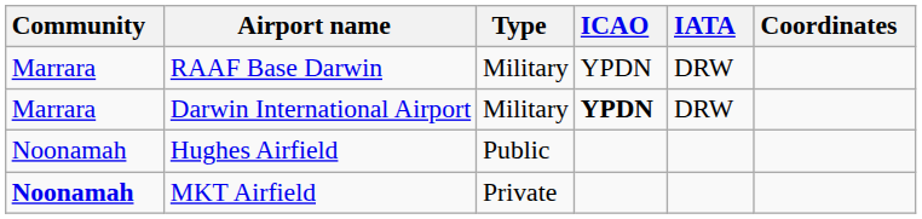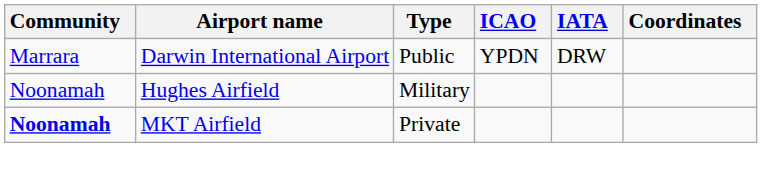 <table class="wikitable sortable" style="width:auto;">
 <tr>
 <th width="*"><strong>Community</strong>  </th>
 <th width="*"><strong>Airport name</strong>  </th>
 <th width="*"><strong>Type</strong>  </th>
 <th width="*"><strong><a href='#'>ICAO</a></strong>  </th>
 <th width="*"><strong><a href='#'>IATA</a></strong>  </th>
 <th width="*"><strong>Coordinates</strong>  </th>
 </tr>
 <tr>
 <td><a href='#'>Marrara</a></td>
-<td><a href='#'>RAAF Base Darwin</a></td>
-<td>Military</td>
+<td><a href='#'>Darwin International Airport</a></td>
+<td>Public</td>
 <td>YPDN</td>
-<td>DRW</td>
-<td></td>
-</tr>
-<tr>
-<td><a href='#'>Marrara</a></td>
-<td><a href='#'>Darwin International Airport</a></td>
-<td>Military</td>
-<td><strong>YPDN</strong></td>
 <td>DRW</td>
 <td></td>
 </tr>
 <tr>
 <td><a href='#'>Noonamah</a></td>
 <td><a href='#'>Hughes Airfield</a></td>
-<td>Public</td>
+<td>Military</td>
 <td></td>
 <td></td>
 <td></td>
 </tr>
 <tr>
 <td><strong><a href='#'>Noonamah</a></strong></td>
 <td><a href='#'>MKT Airfield</a></td>
 <td>Private</td>
 <td></td>
 <td></td>
 <td></td>
 </tr>
 </table>
